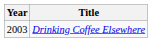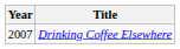 <table class="wikitable">
 <tr>
 <th>Year</th>
 <th>Title</th>
 </tr>
 <tr>
-<td>2003</td>
+<td>2007</td>
 <td><em><a href='#'>Drinking Coffee Elsewhere</a></em></td>
 </tr>
 </table>
